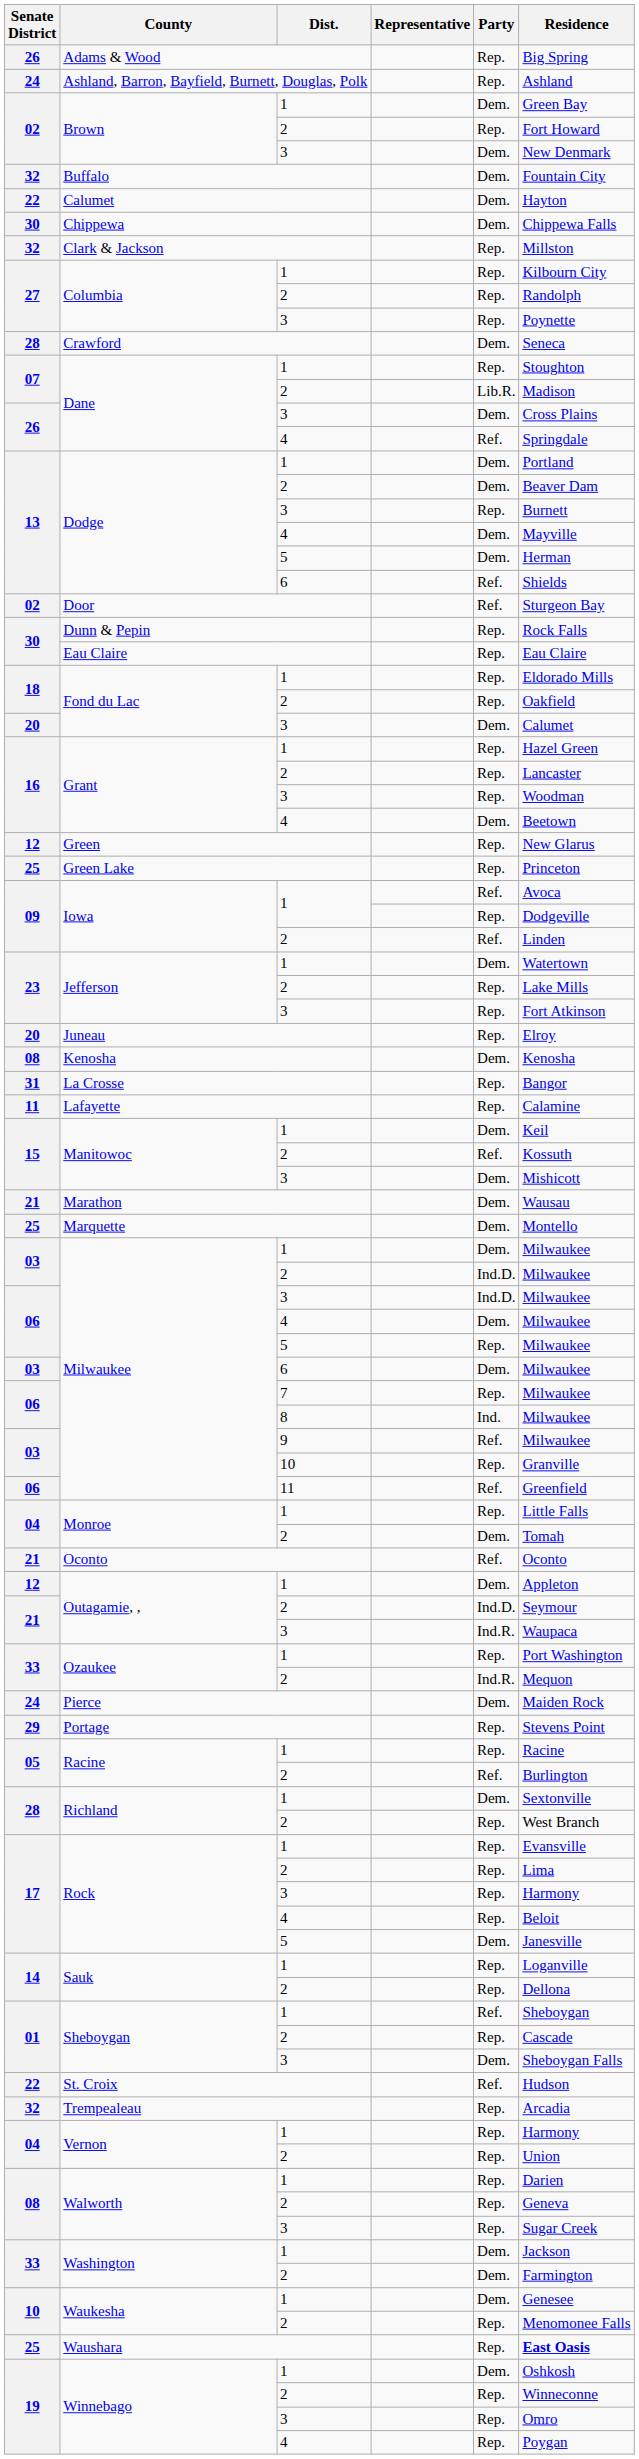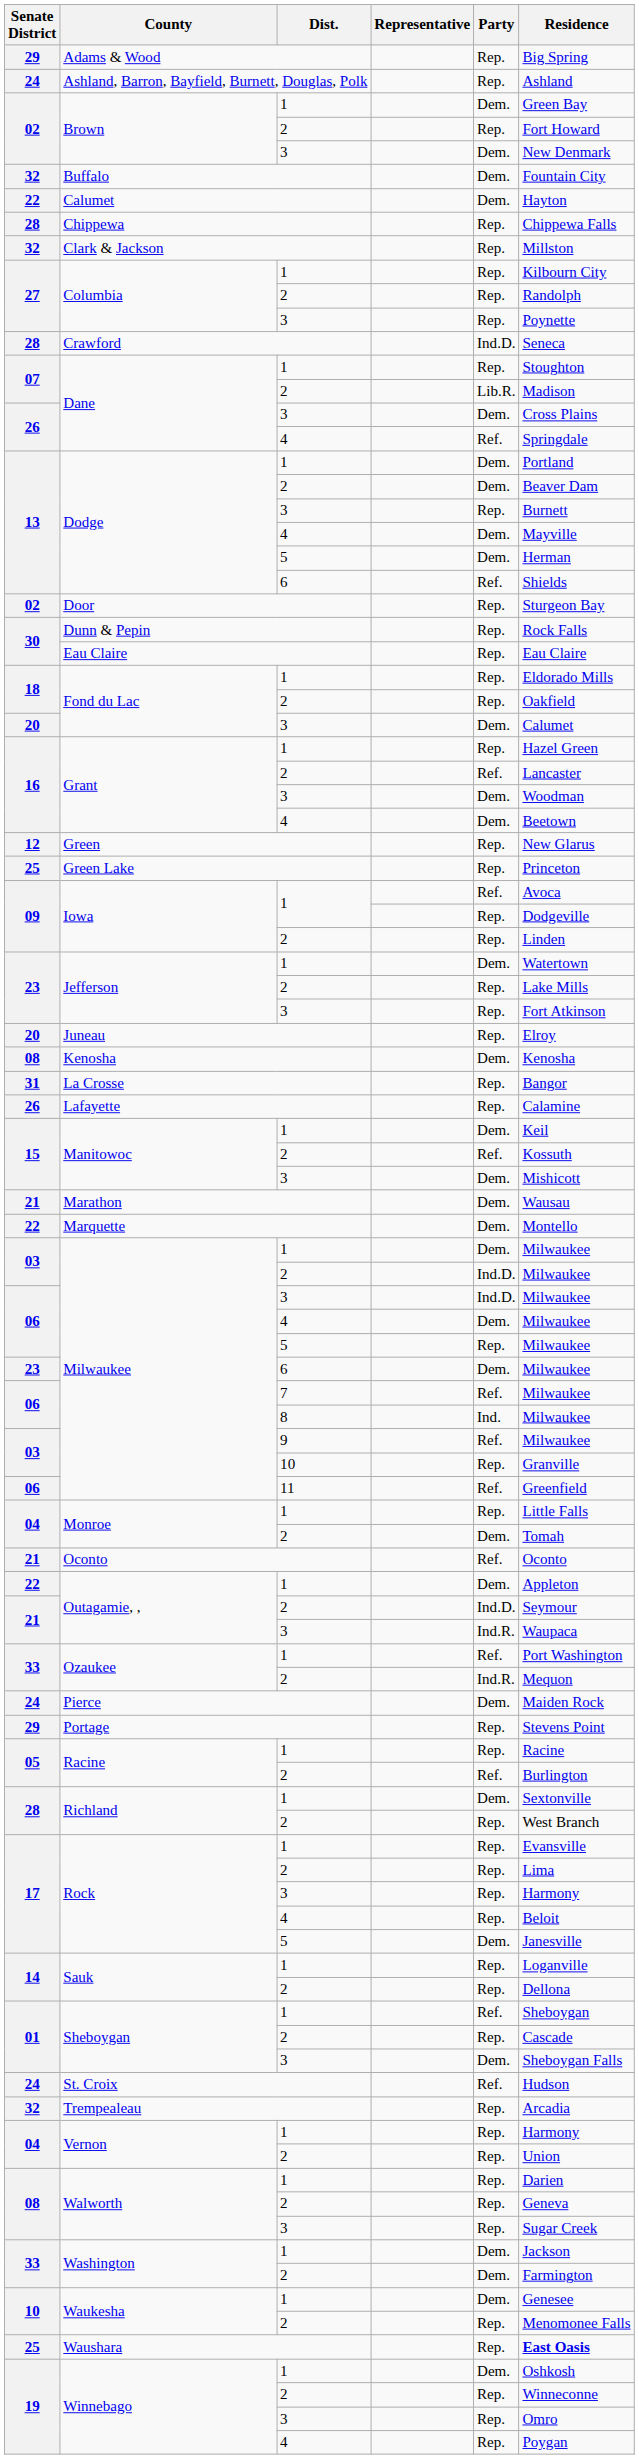 <table class="wikitable sortable">
 <tr>
 <th>Senate<br>District</th>
 <th>County</th>
 <th>Dist.</th>
 <th>Representative</th>
 <th>Party</th>
 <th>Residence</th>
 </tr>
 <tr>
-<th><a href='#'>26</a></th>
+<th><a href='#'>29</a></th>
 <td text-align="left" colspan="2"><a href='#'>Adams</a> & <a href='#'>Wood</a></td>
 <td></td>
 <td>Rep.</td>
 <td><a href='#'>Big Spring</a></td>
 </tr>
 <tr>
 <th><a href='#'>24</a></th>
 <td text-align="left" colspan="2"><a href='#'>Ashland</a>, <a href='#'>Barron</a>, <a href='#'>Bayfield</a>, <a href='#'>Burnett</a>, <a href='#'>Douglas</a>, <a href='#'>Polk</a></td>
 <td></td>
 <td>Rep.</td>
 <td><a href='#'>Ashland</a></td>
 </tr>
 <tr>
 <th rowspan="3"><a href='#'>02</a></th>
 <td text-align="left" rowspan="3"><a href='#'>Brown</a> </td>
 <td>1</td>
 <td></td>
 <td>Dem.</td>
 <td><a href='#'>Green Bay</a></td>
 </tr>
 <tr>
 <td>2</td>
 <td></td>
 <td>Rep.</td>
 <td><a href='#'>Fort Howard</a></td>
 </tr>
 <tr>
 <td>3</td>
 <td></td>
 <td>Dem.</td>
 <td><a href='#'>New Denmark</a></td>
 </tr>
 <tr>
 <th><a href='#'>32</a></th>
 <td text-align="left" colspan="2"><a href='#'>Buffalo</a></td>
 <td></td>
 <td>Dem.</td>
 <td><a href='#'>Fountain City</a></td>
 </tr>
 <tr>
 <th><a href='#'>22</a></th>
 <td text-align="left" colspan="2"><a href='#'>Calumet</a></td>
 <td></td>
 <td>Dem.</td>
 <td><a href='#'>Hayton</a></td>
 </tr>
 <tr>
-<th><a href='#'>30</a></th>
+<th><a href='#'>28</a></th>
 <td text-align="left" colspan="2"><a href='#'>Chippewa</a> </td>
 <td></td>
-<td>Dem.</td>
+<td>Rep.</td>
 <td><a href='#'>Chippewa Falls</a></td>
 </tr>
 <tr>
 <th><a href='#'>32</a></th>
 <td text-align="left" colspan="2"><a href='#'>Clark</a> & <a href='#'>Jackson</a></td>
 <td></td>
 <td>Rep.</td>
 <td><a href='#'>Millston</a></td>
 </tr>
 <tr>
 <th rowspan="3"><a href='#'>27</a></th>
 <td text-align="left" rowspan="3"><a href='#'>Columbia</a></td>
 <td>1</td>
 <td></td>
 <td>Rep.</td>
 <td><a href='#'>Kilbourn City</a></td>
 </tr>
 <tr>
 <td>2</td>
 <td></td>
 <td>Rep.</td>
 <td><a href='#'>Randolph</a></td>
 </tr>
 <tr>
 <td>3</td>
 <td></td>
 <td>Rep.</td>
 <td><a href='#'>Poynette</a></td>
 </tr>
 <tr>
 <th><a href='#'>28</a></th>
 <td text-align="left" colspan="2"><a href='#'>Crawford</a></td>
 <td></td>
-<td>Dem.</td>
+<td>Ind.D.</td>
 <td><a href='#'>Seneca</a></td>
 </tr>
 <tr>
 <th rowspan="2"><a href='#'>07</a></th>
 <td text-align="left" rowspan="4"><a href='#'>Dane</a></td>
 <td>1</td>
 <td></td>
 <td>Rep.</td>
 <td><a href='#'>Stoughton</a></td>
 </tr>
 <tr>
 <td>2</td>
 <td></td>
 <td>Lib.R.</td>
 <td><a href='#'>Madison</a></td>
 </tr>
 <tr>
 <th rowspan="2"><a href='#'>26</a></th>
 <td>3</td>
 <td></td>
 <td>Dem.</td>
 <td><a href='#'>Cross Plains</a></td>
 </tr>
 <tr>
 <td>4</td>
 <td></td>
 <td>Ref.</td>
 <td><a href='#'>Springdale</a></td>
 </tr>
 <tr>
 <th rowspan="6"><a href='#'>13</a></th>
 <td text-align="left" rowspan="6"><a href='#'>Dodge</a></td>
 <td>1</td>
 <td></td>
 <td>Dem.</td>
 <td><a href='#'>Portland</a></td>
 </tr>
 <tr>
 <td>2</td>
 <td></td>
 <td>Dem.</td>
 <td><a href='#'>Beaver Dam</a></td>
 </tr>
 <tr>
 <td>3</td>
 <td></td>
 <td>Rep.</td>
 <td><a href='#'>Burnett</a></td>
 </tr>
 <tr>
 <td>4</td>
 <td></td>
 <td>Dem.</td>
 <td><a href='#'>Mayville</a></td>
 </tr>
 <tr>
 <td>5</td>
 <td></td>
 <td>Dem.</td>
 <td><a href='#'>Herman</a></td>
 </tr>
 <tr>
 <td>6</td>
 <td></td>
 <td>Ref.</td>
 <td><a href='#'>Shields</a></td>
 </tr>
 <tr>
 <th><a href='#'>02</a></th>
 <td text-align="left" colspan="2"><a href='#'>Door</a> </td>
 <td></td>
-<td>Ref.</td>
+<td>Rep.</td>
 <td><a href='#'>Sturgeon Bay</a></td>
 </tr>
 <tr>
 <th rowspan="2"><a href='#'>30</a></th>
 <td text-align="left" colspan="2"><a href='#'>Dunn</a> & <a href='#'>Pepin</a></td>
 <td></td>
 <td>Rep.</td>
 <td><a href='#'>Rock Falls</a></td>
 </tr>
 <tr>
 <td text-align="left" colspan="2"><a href='#'>Eau Claire</a></td>
 <td></td>
 <td>Rep.</td>
 <td><a href='#'>Eau Claire</a></td>
 </tr>
 <tr>
 <th rowspan="2"><a href='#'>18</a></th>
 <td text-align="left" rowspan="3"><a href='#'>Fond du Lac</a></td>
 <td>1</td>
 <td></td>
 <td>Rep.</td>
 <td><a href='#'>Eldorado Mills</a></td>
 </tr>
 <tr>
 <td>2</td>
 <td></td>
 <td>Rep.</td>
 <td><a href='#'>Oakfield</a></td>
 </tr>
 <tr>
 <th><a href='#'>20</a></th>
 <td>3</td>
 <td></td>
 <td>Dem.</td>
 <td><a href='#'>Calumet</a></td>
 </tr>
 <tr>
 <th rowspan="4"><a href='#'>16</a></th>
 <td text-align="left" rowspan="4"><a href='#'>Grant</a></td>
 <td>1</td>
 <td></td>
 <td>Rep.</td>
 <td><a href='#'>Hazel Green</a></td>
 </tr>
 <tr>
 <td>2</td>
 <td></td>
-<td>Rep.</td>
+<td>Ref.</td>
 <td><a href='#'>Lancaster</a></td>
 </tr>
 <tr>
 <td>3</td>
 <td></td>
-<td>Rep.</td>
+<td>Dem.</td>
 <td><a href='#'>Woodman</a></td>
 </tr>
 <tr>
 <td>4</td>
 <td></td>
 <td>Dem.</td>
 <td><a href='#'>Beetown</a></td>
 </tr>
 <tr>
 <th><a href='#'>12</a></th>
 <td text-align="left" colspan="2"><a href='#'>Green</a></td>
 <td></td>
 <td>Rep.</td>
 <td><a href='#'>New Glarus</a></td>
 </tr>
 <tr>
 <th><a href='#'>25</a></th>
 <td text-align="left" colspan="2"><a href='#'>Green Lake</a></td>
 <td></td>
 <td>Rep.</td>
 <td><a href='#'>Princeton</a></td>
 </tr>
 <tr>
 <th rowspan="3"><a href='#'>09</a></th>
 <td text-align="left" rowspan="3"><a href='#'>Iowa</a></td>
 <td rowspan="2">1</td>
 <td> </td>
 <td>Ref.</td>
 <td><a href='#'>Avoca</a></td>
 </tr>
 <tr>
 <td> </td>
 <td>Rep.</td>
 <td><a href='#'>Dodgeville</a></td>
 </tr>
 <tr>
 <td>2</td>
 <td></td>
-<td>Ref.</td>
+<td>Rep.</td>
 <td><a href='#'>Linden</a></td>
 </tr>
 <tr>
 <th rowspan="3"><a href='#'>23</a></th>
 <td text-align="left" rowspan="3"><a href='#'>Jefferson</a></td>
 <td>1</td>
 <td></td>
 <td>Dem.</td>
 <td><a href='#'>Watertown</a></td>
 </tr>
 <tr>
 <td>2</td>
 <td></td>
 <td>Rep.</td>
 <td><a href='#'>Lake Mills</a></td>
 </tr>
 <tr>
 <td>3</td>
 <td></td>
 <td>Rep.</td>
 <td><a href='#'>Fort Atkinson</a></td>
 </tr>
 <tr>
 <th><a href='#'>20</a></th>
 <td text-align="left" colspan="2"><a href='#'>Juneau</a></td>
 <td></td>
 <td>Rep.</td>
 <td><a href='#'>Elroy</a></td>
 </tr>
 <tr>
 <th><a href='#'>08</a></th>
 <td text-align="left" colspan="2"><a href='#'>Kenosha</a></td>
 <td></td>
 <td>Dem.</td>
 <td><a href='#'>Kenosha</a></td>
 </tr>
 <tr>
 <th><a href='#'>31</a></th>
 <td text-align="left" colspan="2"><a href='#'>La Crosse</a></td>
 <td></td>
 <td>Rep.</td>
 <td><a href='#'>Bangor</a></td>
 </tr>
 <tr>
-<th><a href='#'>11</a></th>
+<th><a href='#'>26</a></th>
 <td text-align="left" colspan="2"><a href='#'>Lafayette</a></td>
 <td></td>
 <td>Rep.</td>
 <td><a href='#'>Calamine</a></td>
 </tr>
 <tr>
 <th rowspan="3"><a href='#'>15</a></th>
 <td text-align="left" rowspan="3"><a href='#'>Manitowoc</a></td>
 <td>1</td>
 <td></td>
 <td>Dem.</td>
 <td><a href='#'>Keil</a></td>
 </tr>
 <tr>
 <td>2</td>
 <td></td>
 <td>Ref.</td>
 <td><a href='#'>Kossuth</a></td>
 </tr>
 <tr>
 <td>3</td>
 <td></td>
 <td>Dem.</td>
 <td><a href='#'>Mishicott</a></td>
 </tr>
 <tr>
 <th><a href='#'>21</a></th>
 <td text-align="left" colspan="2"><a href='#'>Marathon</a></td>
 <td></td>
 <td>Dem.</td>
 <td><a href='#'>Wausau</a></td>
 </tr>
 <tr>
-<th><a href='#'>25</a></th>
+<th><a href='#'>22</a></th>
 <td text-align="left" colspan="2"><a href='#'>Marquette</a></td>
 <td></td>
 <td>Dem.</td>
 <td><a href='#'>Montello</a></td>
 </tr>
 <tr>
 <th rowspan="2"><a href='#'>03</a></th>
 <td text-align="left" rowspan="11"><a href='#'>Milwaukee</a></td>
 <td>1</td>
 <td></td>
 <td>Dem.</td>
 <td><a href='#'>Milwaukee</a></td>
 </tr>
 <tr>
 <td>2</td>
 <td></td>
 <td>Ind.D.</td>
 <td><a href='#'>Milwaukee</a></td>
 </tr>
 <tr>
 <th rowspan="3"><a href='#'>06</a></th>
 <td>3</td>
 <td></td>
 <td>Ind.D.</td>
 <td><a href='#'>Milwaukee</a></td>
 </tr>
 <tr>
 <td>4</td>
 <td></td>
 <td>Dem.</td>
 <td><a href='#'>Milwaukee</a></td>
 </tr>
 <tr>
 <td>5</td>
 <td></td>
 <td>Rep.</td>
 <td><a href='#'>Milwaukee</a></td>
 </tr>
 <tr>
-<th><a href='#'>03</a></th>
+<th><a href='#'>23</a></th>
 <td>6</td>
 <td></td>
 <td>Dem.</td>
 <td><a href='#'>Milwaukee</a></td>
 </tr>
 <tr>
 <th rowspan="2"><a href='#'>06</a></th>
 <td>7</td>
 <td></td>
-<td>Rep.</td>
+<td>Ref.</td>
 <td><a href='#'>Milwaukee</a></td>
 </tr>
 <tr>
 <td>8</td>
 <td></td>
 <td>Ind.</td>
 <td><a href='#'>Milwaukee</a></td>
 </tr>
 <tr>
 <th rowspan="2"><a href='#'>03</a></th>
 <td>9</td>
 <td></td>
 <td>Ref.</td>
 <td><a href='#'>Milwaukee</a></td>
 </tr>
 <tr>
 <td>10</td>
 <td></td>
 <td>Rep.</td>
 <td><a href='#'>Granville</a></td>
 </tr>
 <tr>
 <th><a href='#'>06</a></th>
 <td>11</td>
 <td></td>
 <td>Ref.</td>
 <td><a href='#'>Greenfield</a></td>
 </tr>
 <tr>
 <th rowspan="2"><a href='#'>04</a></th>
 <td text-align="left" rowspan="2"><a href='#'>Monroe</a></td>
 <td>1</td>
 <td></td>
 <td>Rep.</td>
 <td><a href='#'>Little Falls</a></td>
 </tr>
 <tr>
 <td>2</td>
 <td></td>
 <td>Dem.</td>
 <td><a href='#'>Tomah</a></td>
 </tr>
 <tr>
 <th><a href='#'>21</a></th>
 <td text-align="left" colspan="2"><a href='#'>Oconto</a></td>
 <td></td>
 <td>Ref.</td>
 <td><a href='#'>Oconto</a></td>
 </tr>
 <tr>
-<th><a href='#'>12</a></th>
+<th><a href='#'>22</a></th>
 <td text-align="left" rowspan="3"><a href='#'>Outagamie</a>, , </td>
 <td>1</td>
 <td></td>
 <td>Dem.</td>
 <td><a href='#'>Appleton</a></td>
 </tr>
 <tr>
 <th rowspan="2"><a href='#'>21</a></th>
 <td>2</td>
 <td></td>
 <td>Ind.D.</td>
 <td><a href='#'>Seymour</a></td>
 </tr>
 <tr>
 <td>3</td>
 <td></td>
 <td>Ind.R.</td>
 <td><a href='#'>Waupaca</a></td>
 </tr>
 <tr>
 <th rowspan="2"><a href='#'>33</a></th>
 <td text-align="left" rowspan="2"><a href='#'>Ozaukee</a></td>
 <td>1</td>
 <td></td>
-<td>Rep.</td>
+<td>Ref.</td>
 <td><a href='#'>Port Washington</a></td>
 </tr>
 <tr>
 <td>2</td>
 <td></td>
 <td>Ind.R.</td>
 <td><a href='#'>Mequon</a></td>
 </tr>
 <tr>
 <th><a href='#'>24</a></th>
 <td text-align="left" colspan="2"><a href='#'>Pierce</a></td>
 <td></td>
 <td>Dem.</td>
 <td><a href='#'>Maiden Rock</a></td>
 </tr>
 <tr>
 <th><a href='#'>29</a></th>
 <td text-align="left" colspan="2"><a href='#'>Portage</a></td>
 <td></td>
 <td>Rep.</td>
 <td><a href='#'>Stevens Point</a></td>
 </tr>
 <tr>
 <th rowspan="2"><a href='#'>05</a></th>
 <td text-align="left" rowspan="2"><a href='#'>Racine</a></td>
 <td>1</td>
 <td></td>
 <td>Rep.</td>
 <td><a href='#'>Racine</a></td>
 </tr>
 <tr>
 <td>2</td>
 <td></td>
 <td>Ref.</td>
 <td><a href='#'>Burlington</a></td>
 </tr>
 <tr>
 <th rowspan="2"><a href='#'>28</a></th>
 <td text-align="left" rowspan="2"><a href='#'>Richland</a></td>
 <td>1</td>
 <td></td>
 <td>Dem.</td>
 <td><a href='#'>Sextonville</a></td>
 </tr>
 <tr>
 <td>2</td>
 <td></td>
 <td>Rep.</td>
 <td>West Branch</td>
 </tr>
 <tr>
 <th rowspan="5"><a href='#'>17</a></th>
 <td text-align="left" rowspan="5"><a href='#'>Rock</a></td>
 <td>1</td>
 <td></td>
 <td>Rep.</td>
 <td><a href='#'>Evansville</a></td>
 </tr>
 <tr>
 <td>2</td>
 <td></td>
 <td>Rep.</td>
 <td><a href='#'>Lima</a></td>
 </tr>
 <tr>
 <td>3</td>
 <td></td>
 <td>Rep.</td>
 <td><a href='#'>Harmony</a></td>
 </tr>
 <tr>
 <td>4</td>
 <td></td>
 <td>Rep.</td>
 <td><a href='#'>Beloit</a></td>
 </tr>
 <tr>
 <td>5</td>
 <td></td>
 <td>Dem.</td>
 <td><a href='#'>Janesville</a></td>
 </tr>
 <tr>
 <th rowspan="2"><a href='#'>14</a></th>
 <td text-align="left" rowspan="2"><a href='#'>Sauk</a></td>
 <td>1</td>
 <td></td>
 <td>Rep.</td>
 <td><a href='#'>Loganville</a></td>
 </tr>
 <tr>
 <td>2</td>
 <td></td>
 <td>Rep.</td>
 <td><a href='#'>Dellona</a></td>
 </tr>
 <tr>
 <th rowspan="3"><a href='#'>01</a></th>
 <td text-align="left" rowspan="3"><a href='#'>Sheboygan</a></td>
 <td>1</td>
 <td></td>
 <td>Ref.</td>
 <td><a href='#'>Sheboygan</a></td>
 </tr>
 <tr>
 <td>2</td>
 <td></td>
 <td>Rep.</td>
 <td><a href='#'>Cascade</a></td>
 </tr>
 <tr>
 <td>3</td>
 <td></td>
 <td>Dem.</td>
 <td><a href='#'>Sheboygan Falls</a></td>
 </tr>
 <tr>
-<th><a href='#'>22</a></th>
+<th><a href='#'>24</a></th>
 <td text-align="left" colspan="2"><a href='#'>St. Croix</a></td>
 <td></td>
 <td>Ref.</td>
 <td><a href='#'>Hudson</a></td>
 </tr>
 <tr>
 <th><a href='#'>32</a></th>
 <td text-align="left" colspan="2"><a href='#'>Trempealeau</a></td>
 <td></td>
 <td>Rep.</td>
 <td><a href='#'>Arcadia</a></td>
 </tr>
 <tr>
 <th rowspan="2"><a href='#'>04</a></th>
 <td text-align="left" rowspan="2"><a href='#'>Vernon</a></td>
 <td>1</td>
 <td></td>
 <td>Rep.</td>
 <td><a href='#'>Harmony</a></td>
 </tr>
 <tr>
 <td>2</td>
 <td></td>
 <td>Rep.</td>
 <td><a href='#'>Union</a></td>
 </tr>
 <tr>
 <th rowspan="3"><a href='#'>08</a></th>
 <td text-align="left" rowspan="3"><a href='#'>Walworth</a></td>
 <td>1</td>
 <td></td>
 <td>Rep.</td>
 <td><a href='#'>Darien</a></td>
 </tr>
 <tr>
 <td>2</td>
 <td></td>
 <td>Rep.</td>
 <td><a href='#'>Geneva</a></td>
 </tr>
 <tr>
 <td>3</td>
 <td></td>
 <td>Rep.</td>
 <td><a href='#'>Sugar Creek</a></td>
 </tr>
 <tr>
 <th rowspan="2"><a href='#'>33</a></th>
 <td text-align="left" rowspan="2"><a href='#'>Washington</a></td>
 <td>1</td>
 <td></td>
 <td>Dem.</td>
 <td><a href='#'>Jackson</a></td>
 </tr>
 <tr>
 <td>2</td>
 <td></td>
 <td>Dem.</td>
 <td><a href='#'>Farmington</a></td>
 </tr>
 <tr>
 <th rowspan="2"><a href='#'>10</a></th>
 <td text-align="left" rowspan="2"><a href='#'>Waukesha</a></td>
 <td>1</td>
 <td></td>
 <td>Dem.</td>
 <td><a href='#'>Genesee</a></td>
 </tr>
 <tr>
 <td>2</td>
 <td></td>
 <td>Rep.</td>
 <td><a href='#'>Menomonee Falls</a></td>
 </tr>
 <tr>
 <th><a href='#'>25</a></th>
 <td text-align="left" colspan="2"><a href='#'>Waushara</a></td>
 <td></td>
 <td>Rep.</td>
 <td><strong><a href='#'>East Oasis</a></strong></td>
 </tr>
 <tr>
 <th rowspan="4"><a href='#'>19</a></th>
 <td text-align="left" rowspan="4"><a href='#'>Winnebago</a></td>
 <td>1</td>
 <td></td>
 <td>Dem.</td>
 <td><a href='#'>Oshkosh</a></td>
 </tr>
 <tr>
 <td>2</td>
 <td></td>
 <td>Rep.</td>
 <td><a href='#'>Winneconne</a></td>
 </tr>
 <tr>
 <td>3</td>
 <td></td>
 <td>Rep.</td>
 <td><a href='#'>Omro</a></td>
 </tr>
 <tr>
 <td>4</td>
 <td></td>
 <td>Rep.</td>
 <td><a href='#'>Poygan</a></td>
 </tr>
 </table>
